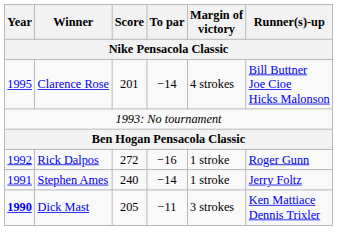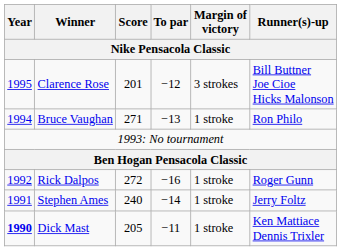 <table class="wikitable" style="font-size:95%">
 <tr>
 <th>Year</th>
 <th>Winner</th>
 <th>Score</th>
 <th>To par</th>
 <th>Margin of<br>victory</th>
 <th>Runner(s)-up</th>
 </tr>
 <tr>
 <th colspan=6>Nike Pensacola Classic</th>
 </tr>
 <tr>
 <td><a href='#'>1995</a></td>
 <td> <a href='#'>Clarence Rose</a></td>
 <td align=center>201</td>
-<td align=center>−14</td>
-<td>4 strokes</td>
+<td align=center>−12</td>
+<td>3 strokes</td>
 <td> <a href='#'>Bill Buttner</a><br> <a href='#'>Joe Cioe</a><br> <a href='#'>Hicks Malonson</a></td>
+</tr>
+<tr>
+<td><a href='#'>1994</a></td>
+<td> <a href='#'>Bruce Vaughan</a></td>
+<td align=center>271</td>
+<td align=center>−13</td>
+<td>1 stroke</td>
+<td> <a href='#'>Ron Philo</a></td>
 </tr>
 <tr>
 <td colspan=6 align=center><em>1993: No tournament</em></td>
 </tr>
 <tr>
 <th colspan=6>Ben Hogan Pensacola Classic</th>
 </tr>
 <tr>
 <td><a href='#'>1992</a></td>
 <td> <a href='#'>Rick Dalpos</a></td>
 <td align=center>272</td>
 <td align=center>−16</td>
 <td>1 stroke</td>
 <td> <a href='#'>Roger Gunn</a></td>
 </tr>
 <tr>
 <td><a href='#'>1991</a></td>
 <td> <a href='#'>Stephen Ames</a></td>
 <td align=center>240</td>
 <td align=center>−14</td>
 <td>1 stroke</td>
 <td> <a href='#'>Jerry Foltz</a></td>
 </tr>
 <tr>
 <td><strong><a href='#'>1990</a></strong></td>
 <td> <a href='#'>Dick Mast</a></td>
 <td align=center>205</td>
 <td align=center>−11</td>
-<td>3 strokes</td>
+<td>1 stroke</td>
 <td> <a href='#'>Ken Mattiace</a><br> <a href='#'>Dennis Trixler</a></td>
 </tr>
 </table>
